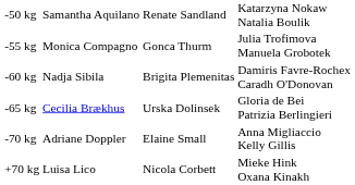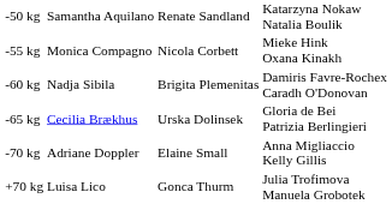 <table>
 <tr>
 <td>-50 kg</td>
 <td>Samantha Aquilano </td>
 <td>Renate Sandland </td>
 <td>Katarzyna Nokaw <br>Natalia Boulik </td>
 </tr>
 <tr>
 <td>-55 kg</td>
 <td>Monica Compagno </td>
-<td>Gonca Thurm </td>
-<td>Julia Trofimova <br>Manuela Grobotek </td>
+<td>Nicola Corbett </td>
+<td>Mieke Hink <br>Oxana Kinakh </td>
 </tr>
 <tr>
 <td>-60 kg</td>
 <td>Nadja Sibila </td>
 <td>Brigita Plemenitas </td>
 <td>Damiris Favre-Rochex <br>Caradh O'Donovan </td>
 </tr>
 <tr>
 <td>-65 kg</td>
 <td><a href='#'>Cecilia Brækhus</a> </td>
 <td>Urska Dolinsek </td>
 <td>Gloria de Bei <br>Patrizia Berlingieri </td>
 </tr>
 <tr>
 <td>-70 kg</td>
 <td>Adriane Doppler </td>
 <td>Elaine Small </td>
 <td>Anna Migliaccio <br>Kelly Gillis </td>
 </tr>
 <tr>
 <td>+70 kg</td>
 <td>Luisa Lico </td>
-<td>Nicola Corbett </td>
-<td>Mieke Hink <br>Oxana Kinakh </td>
+<td>Gonca Thurm </td>
+<td>Julia Trofimova <br>Manuela Grobotek </td>
 </tr>
 <tr>
 </tr>
 </table>
